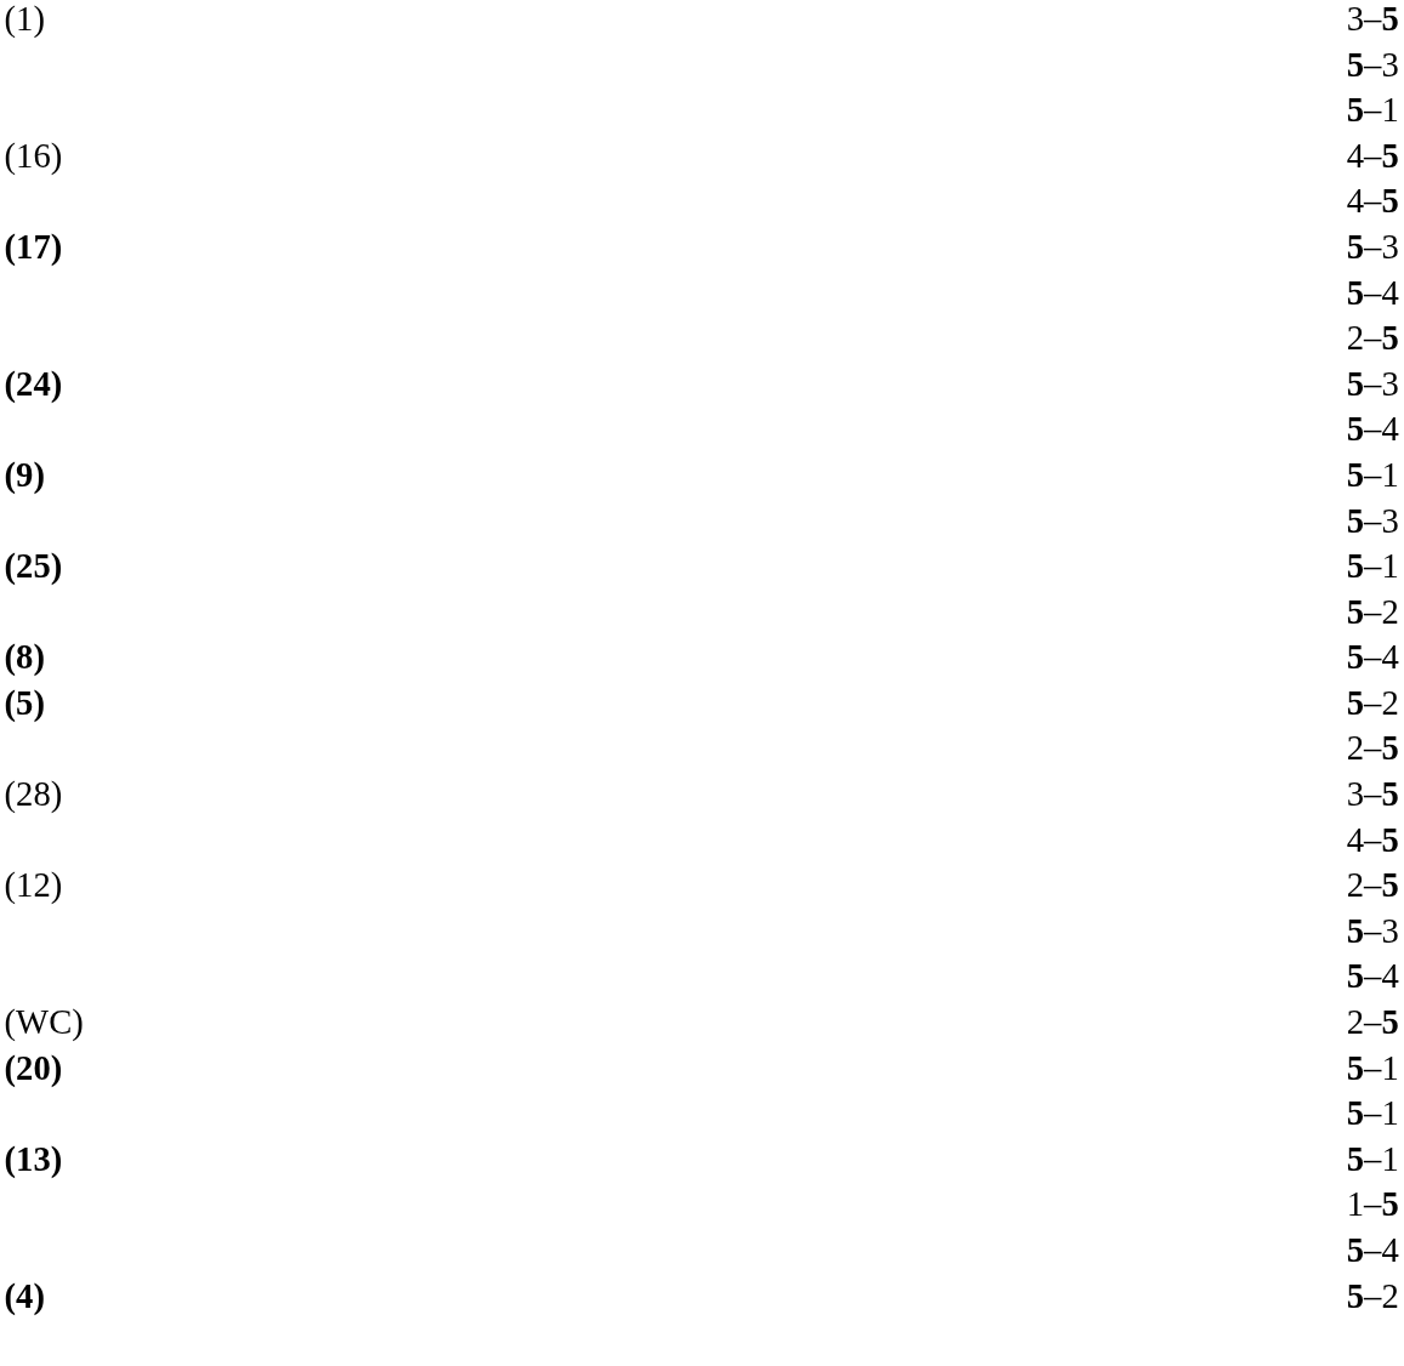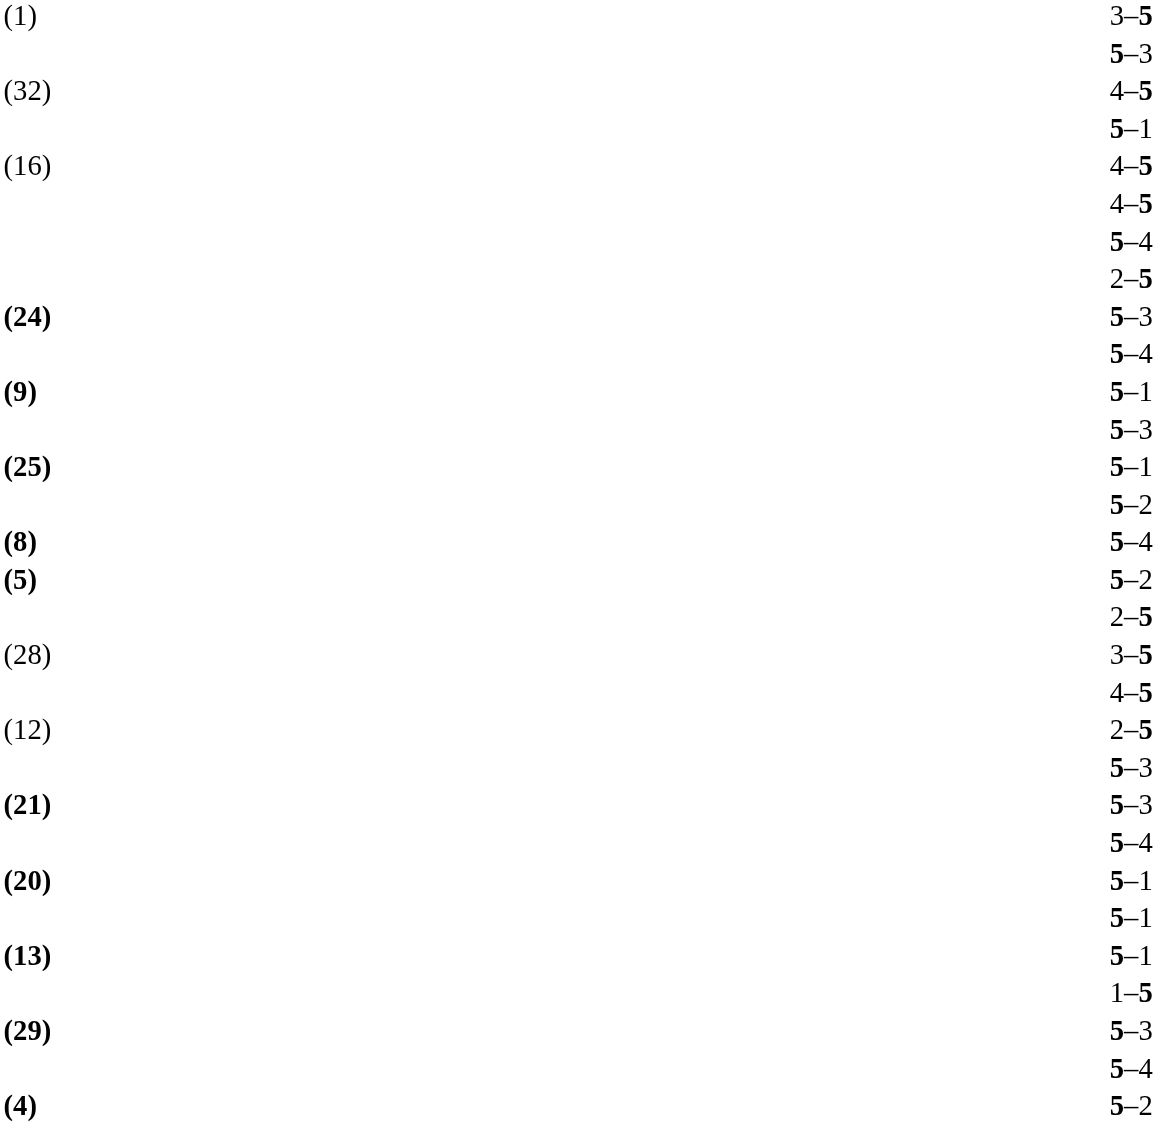 <table width="100%" cellspacing="1">
 <tr>
 <th width=45%></th>
 <th width=10%></th>
 <th width=45%></th>
 </tr>
 <tr>
 <td> (1)</td>
 <td align="center">3–<strong>5</strong></td>
 <td><strong></strong></td>
 </tr>
 <tr>
 <td><strong></strong></td>
 <td align="center"><strong>5</strong>–3</td>
 <td></td>
 </tr>
 <tr>
+<td> (32)</td>
+<td align="center">4–<strong>5</strong></td>
+<td><strong></strong></td>
+</tr>
+<tr>
 <td><strong></strong></td>
 <td align="center"><strong>5</strong>–1</td>
 <td></td>
 </tr>
 <tr>
 <td> (16)</td>
 <td align="center">4–<strong>5</strong></td>
 <td><strong></strong></td>
 </tr>
 <tr>
 <td></td>
 <td align="center">4–<strong>5</strong></td>
 <td><strong></strong></td>
-</tr>
-<tr>
-<td><strong> (17)</strong></td>
-<td align="center"><strong>5</strong>–3</td>
-<td></td>
 </tr>
 <tr>
 <td><strong></strong></td>
 <td align="center"><strong>5</strong>–4</td>
 <td></td>
 </tr>
 <tr>
 <td></td>
 <td align="center">2–<strong>5</strong></td>
 <td><strong></strong></td>
 </tr>
 <tr>
 <td><strong> (24)</strong></td>
 <td align="center"><strong>5</strong>–3</td>
 <td></td>
 </tr>
 <tr>
 <td><strong></strong></td>
 <td align="center"><strong>5</strong>–4</td>
 <td></td>
 </tr>
 <tr>
 <td><strong> (9)</strong></td>
 <td align="center"><strong>5</strong>–1</td>
 <td></td>
 </tr>
 <tr>
 <td><strong></strong></td>
 <td align="center"><strong>5</strong>–3</td>
 <td></td>
 </tr>
 <tr>
 <td><strong> (25)</strong></td>
 <td align="center"><strong>5</strong>–1</td>
 <td></td>
 </tr>
 <tr>
 <td><strong></strong></td>
 <td align="center"><strong>5</strong>–2</td>
 <td></td>
 </tr>
 <tr>
 <td><strong> (8)</strong></td>
 <td align="center"><strong>5</strong>–4</td>
 <td></td>
 </tr>
 <tr>
 <td><strong> (5)</strong></td>
 <td align="center"><strong>5</strong>–2</td>
 <td></td>
 </tr>
 <tr>
 <td></td>
 <td align="center">2–<strong>5</strong></td>
 <td><strong></strong></td>
 </tr>
 <tr>
 <td> (28)</td>
 <td align="center">3–<strong>5</strong></td>
 <td><strong></strong></td>
 </tr>
 <tr>
 <td></td>
 <td align="center">4–<strong>5</strong></td>
 <td><strong></strong></td>
 </tr>
 <tr>
 <td> (12)</td>
 <td align="center">2–<strong>5</strong></td>
 <td><strong></strong></td>
 </tr>
 <tr>
 <td><strong></strong></td>
 <td align="center"><strong>5</strong>–3</td>
 <td></td>
 </tr>
 <tr>
+<td><strong> (21)</strong></td>
+<td align="center"><strong>5</strong>–3</td>
+<td></td>
+</tr>
+<tr>
 <td><strong></strong></td>
 <td align="center"><strong>5</strong>–4</td>
 <td></td>
-</tr>
-<tr>
-<td> (WC)</td>
-<td align="center">2–<strong>5</strong></td>
-<td><strong></strong></td>
 </tr>
 <tr>
 <td><strong> (20)</strong></td>
 <td align="center"><strong>5</strong>–1</td>
 <td></td>
 </tr>
 <tr>
 <td><strong></strong></td>
 <td align="center"><strong>5</strong>–1</td>
 <td></td>
 </tr>
 <tr>
 <td><strong> (13)</strong></td>
 <td align="center"><strong>5</strong>–1</td>
 <td></td>
 </tr>
 <tr>
 <td></td>
 <td align="center">1–<strong>5</strong></td>
 <td><strong></strong></td>
 </tr>
 <tr>
+<td><strong> (29)</strong></td>
+<td align="center"><strong>5</strong>–3</td>
+<td></td>
+</tr>
+<tr>
 <td><strong></strong></td>
 <td align="center"><strong>5</strong>–4</td>
 <td></td>
 </tr>
 <tr>
 <td><strong> (4)</strong></td>
 <td align="center"><strong>5</strong>–2</td>
 <td></td>
 </tr>
 </table>
